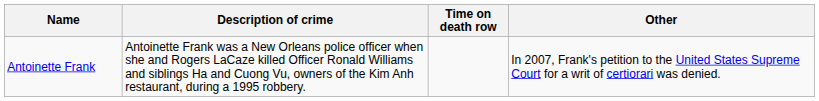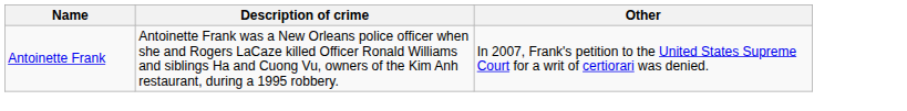 <table class="wikitable sortable">
 <tr>
 <th style="width:150px;"><strong>Name</strong></th>
 <th style="width:400px;"><strong>Description of crime</strong></th>
-<th style="width:100px;"><strong>Time on death row</strong></th>
 <th style="width:400px;"><strong>Other</strong></th>
 </tr>
 <tr>
 <td><a href='#'>Antoinette Frank</a></td>
 <td>Antoinette Frank was a New Orleans police officer when she and Rogers LaCaze killed Officer Ronald Williams and siblings Ha and Cuong Vu, owners of the Kim Anh restaurant, during a 1995 robbery.</td>
-<td></td>
 <td>In 2007, Frank's petition to the <a href='#'>United States Supreme Court</a> for a writ of <a href='#'>certiorari</a> was denied.</td>
 </tr>
 </table>
